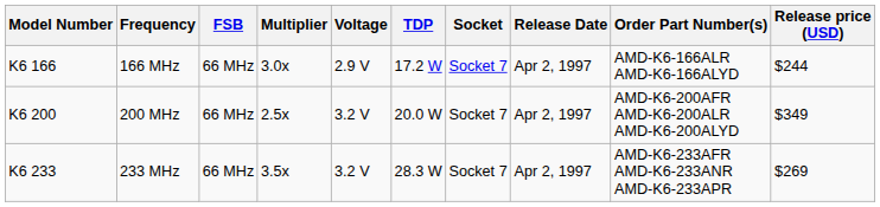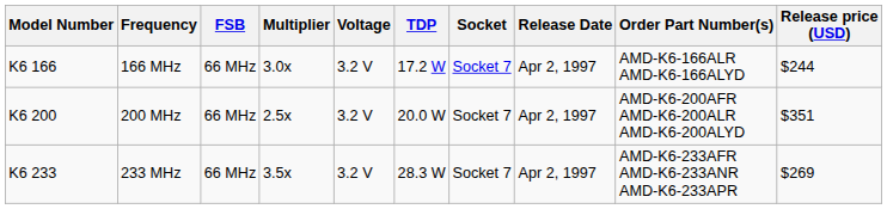 <table class="wikitable">
 <tr>
 <th>Model Number</th>
 <th>Frequency</th>
 <th><a href='#'>FSB</a></th>
 <th>Multiplier</th>
 <th>Voltage</th>
 <th><a href='#'>TDP</a></th>
 <th>Socket</th>
 <th>Release Date</th>
 <th>Order Part Number(s)</th>
 <th>Release price<br>(<a href='#'>USD</a>)</th>
 </tr>
 <tr>
 <td>K6 166</td>
 <td>166 MHz</td>
 <td>66 MHz</td>
 <td>3.0x</td>
-<td>2.9 V</td>
+<td>3.2 V</td>
 <td>17.2 <a href='#'>W</a></td>
 <td><a href='#'>Socket 7</a></td>
 <td>Apr 2, 1997</td>
 <td>AMD-K6-166ALR<br>AMD-K6-166ALYD</td>
 <td>$244</td>
 </tr>
 <tr>
 <td>K6 200</td>
 <td>200 MHz</td>
 <td>66 MHz</td>
 <td>2.5x</td>
 <td>3.2 V</td>
 <td>20.0 W</td>
 <td>Socket 7</td>
 <td>Apr 2, 1997</td>
 <td>AMD-K6-200AFR<br>AMD-K6-200ALR<br>AMD-K6-200ALYD</td>
-<td>$349</td>
+<td>$351</td>
 </tr>
 <tr>
 <td>K6 233</td>
 <td>233 MHz</td>
 <td>66 MHz</td>
 <td>3.5x</td>
 <td>3.2 V</td>
 <td>28.3 W</td>
 <td>Socket 7</td>
 <td>Apr 2, 1997</td>
 <td>AMD-K6-233AFR<br>AMD-K6-233ANR<br>AMD-K6-233APR</td>
 <td>$269</td>
 </tr>
 </table>
